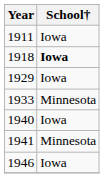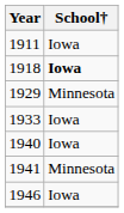 <table class="wikitable">
 <tr>
 <th>Year</th>
 <th>School†</th>
 </tr>
 <tr>
 <td>1911</td>
 <td>Iowa</td>
 </tr>
 <tr>
 <td>1918</td>
 <td><strong>Iowa</strong></td>
 </tr>
 <tr>
 <td>1929</td>
-<td>Iowa</td>
+<td>Minnesota</td>
 </tr>
 <tr>
 <td>1933</td>
-<td>Minnesota</td>
+<td>Iowa</td>
 </tr>
 <tr>
 <td>1940</td>
 <td>Iowa</td>
 </tr>
 <tr>
 <td>1941</td>
 <td>Minnesota</td>
 </tr>
 <tr>
 <td>1946</td>
 <td>Iowa</td>
 </tr>
 <tr>
 </tr>
 </table>
